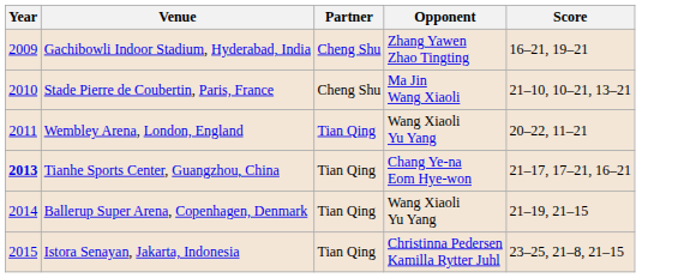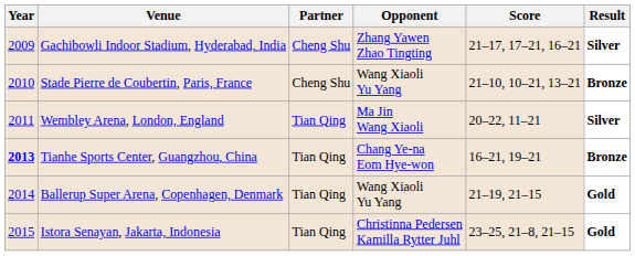 <table class="sortable wikitable" style="font-size: 90%;">
 <tr>
 <th>Year</th>
 <th>Venue</th>
 <th>Partner</th>
 <th>Opponent</th>
 <th>Score</th>
+<th>Result</th>
 </tr>
 <tr style="background:#F3E6D7">
 <td align="center"><a href='#'>2009</a></td>
 <td align="left"><a href='#'>Gachibowli Indoor Stadium</a>, <a href='#'>Hyderabad, India</a></td>
 <td align="left"> <a href='#'>Cheng Shu</a></td>
 <td align="left"> <a href='#'>Zhang Yawen</a> <br>  <a href='#'>Zhao Tingting</a></td>
-<td align="left">16–21, 19–21</td>
+<td align="left">21–17, 17–21, 16–21</td>
+<td style="text-align:left; background:white"> <strong>Silver</strong></td>
 </tr>
 <tr style="background:#F3E6D7">
 <td align="center"><a href='#'>2010</a></td>
 <td align="left"><a href='#'>Stade Pierre de Coubertin</a>, <a href='#'>Paris, France</a></td>
 <td align="left"> Cheng Shu</td>
-<td align="left"> <a href='#'>Ma Jin</a> <br>  <a href='#'>Wang Xiaoli</a></td>
+<td align="left"> Wang Xiaoli <br>  <a href='#'>Yu Yang</a></td>
 <td align="left">21–10, 10–21, 13–21</td>
+<td style="text-align:left; background:white"> <strong>Bronze</strong></td>
 </tr>
 <tr style="background:#F3E6D7">
 <td align="center"><a href='#'>2011</a></td>
 <td align="left"><a href='#'>Wembley Arena</a>, <a href='#'>London, England</a></td>
 <td align="left"> <a href='#'>Tian Qing</a></td>
-<td align="left"> Wang Xiaoli <br>  <a href='#'>Yu Yang</a></td>
+<td align="left"> <a href='#'>Ma Jin</a> <br>  <a href='#'>Wang Xiaoli</a></td>
 <td align="left">20–22, 11–21</td>
+<td style="text-align:left; background:white"> <strong>Silver</strong></td>
 </tr>
 <tr style="background:#F3E6D7">
 <td align="center"><strong><a href='#'>2013</a></strong></td>
 <td align="left"><a href='#'>Tianhe Sports Center</a>, <a href='#'>Guangzhou, China</a></td>
 <td align="left"> Tian Qing</td>
 <td align="left"> <a href='#'>Chang Ye-na</a> <br>  <a href='#'>Eom Hye-won</a></td>
-<td align="left">21–17, 17–21, 16–21</td>
+<td align="left">16–21, 19–21</td>
+<td style="text-align:left; background:white"> <strong>Bronze</strong></td>
 </tr>
 <tr style="background:#F3E6D7">
 <td align="center"><a href='#'>2014</a></td>
 <td align="left"><a href='#'>Ballerup Super Arena</a>, <a href='#'>Copenhagen, Denmark</a></td>
 <td align="left"> Tian Qing</td>
 <td align="left"> Wang Xiaoli <br>  Yu Yang</td>
 <td align="left">21–19, 21–15</td>
+<td style="text-align:left; background:white"> <strong>Gold</strong></td>
 </tr>
 <tr style="background:#F3E6D7">
 <td align="center"><a href='#'>2015</a></td>
 <td align="left"><a href='#'>Istora Senayan</a>, <a href='#'>Jakarta, Indonesia</a></td>
 <td align="left"> Tian Qing</td>
 <td align="left"> <a href='#'>Christinna Pedersen</a> <br>  <a href='#'>Kamilla Rytter Juhl</a></td>
 <td align="left">23–25, 21–8, 21–15</td>
+<td style="text-align:left; background:white"> <strong>Gold</strong></td>
 </tr>
 </table>
